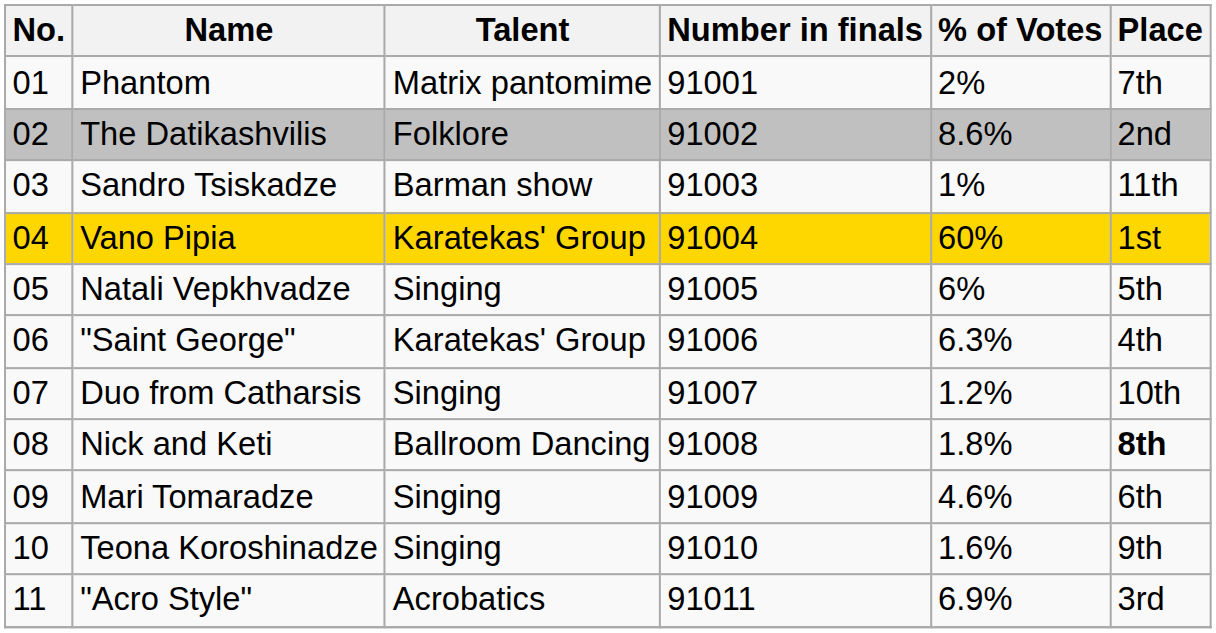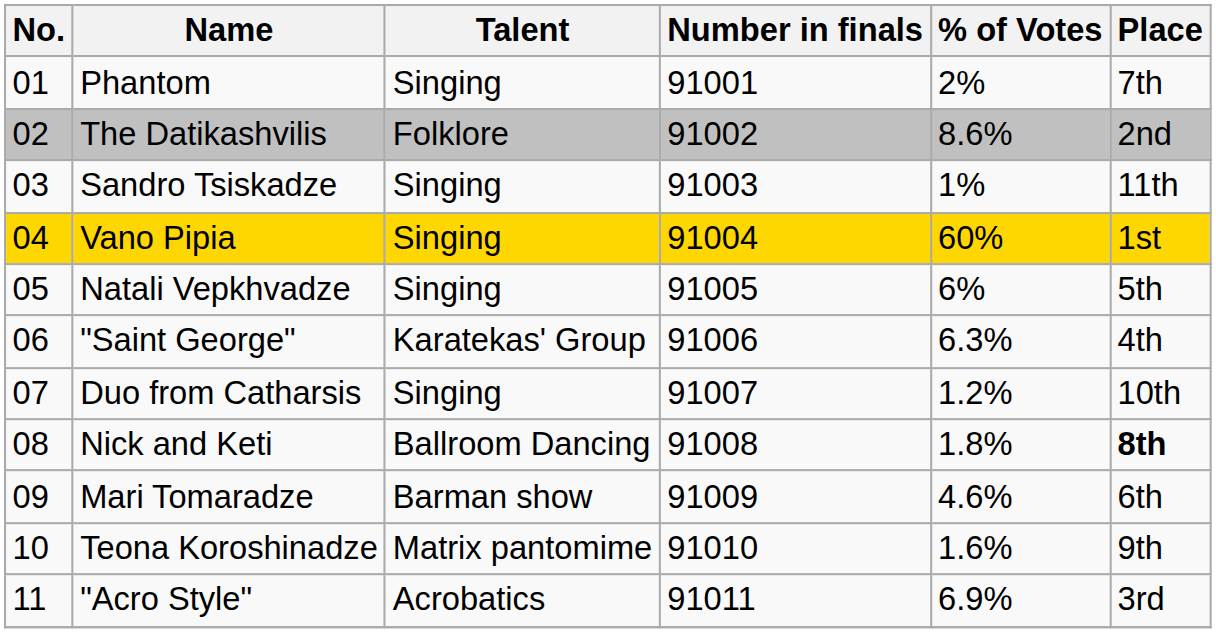 <table class="sortable wikitable">
 <tr>
 <th>No.</th>
 <th>Name</th>
 <th>Talent</th>
 <th>Number in finals</th>
 <th>% of Votes</th>
 <th>Place</th>
 </tr>
 <tr>
 <td>01</td>
 <td>Phantom</td>
-<td>Matrix pantomime </td>
+<td>Singing</td>
 <td>91001</td>
 <td>2%</td>
 <td>7th</td>
 </tr>
 <tr bgcolor=silver>
 <td>02</td>
 <td>The Datikashvilis</td>
 <td>Folklore </td>
 <td>91002</td>
 <td>8.6%</td>
 <td>2nd</td>
 </tr>
 <tr>
 <td>03</td>
 <td>Sandro Tsiskadze</td>
-<td>Barman show </td>
+<td>Singing</td>
 <td>91003</td>
 <td>1%</td>
 <td>11th</td>
 </tr>
 <tr bgcolor=gold>
 <td>04</td>
 <td>Vano Pipia</td>
-<td>Karatekas' Group </td>
+<td>Singing</td>
 <td>91004</td>
 <td>60%</td>
 <td>1st</td>
 </tr>
 <tr>
 <td>05</td>
 <td>Natali Vepkhvadze</td>
 <td>Singing</td>
 <td>91005</td>
 <td>6%</td>
 <td>5th</td>
 </tr>
 <tr>
 <td>06</td>
 <td>"Saint George"</td>
 <td>Karatekas' Group </td>
 <td>91006</td>
 <td>6.3%</td>
 <td>4th</td>
 </tr>
 <tr>
 <td>07</td>
 <td>Duo from Catharsis</td>
 <td>Singing</td>
 <td>91007</td>
 <td>1.2%</td>
 <td>10th</td>
 </tr>
 <tr>
 <td>08</td>
 <td>Nick and Keti</td>
 <td>Ballroom Dancing</td>
 <td>91008</td>
 <td>1.8%</td>
 <td><strong>8th</strong></td>
 </tr>
 <tr>
 <td>09</td>
 <td>Mari Tomaradze</td>
-<td>Singing</td>
+<td>Barman show </td>
 <td>91009</td>
 <td>4.6%</td>
 <td>6th</td>
 </tr>
 <tr>
 <td>10</td>
 <td>Teona Koroshinadze</td>
-<td>Singing</td>
+<td>Matrix pantomime </td>
 <td>91010</td>
 <td>1.6%</td>
 <td>9th</td>
 </tr>
 <tr>
 <td>11</td>
 <td>"Acro Style"</td>
 <td>Acrobatics</td>
 <td>91011</td>
 <td>6.9%</td>
 <td>3rd</td>
 </tr>
 <tr>
 </tr>
 </table>
